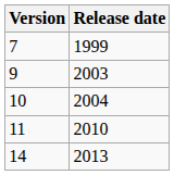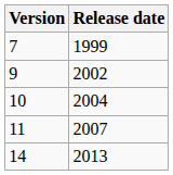 <table class="wikitable sortable">
 <tr>
 <th>Version</th>
 <th>Release date</th>
 </tr>
 <tr>
 <td>7</td>
 <td>1999</td>
 </tr>
 <tr>
 <td>9</td>
-<td>2003</td>
+<td>2002</td>
 </tr>
 <tr>
 <td>10</td>
 <td>2004</td>
 </tr>
 <tr>
 <td>11</td>
-<td>2010</td>
+<td>2007</td>
 </tr>
 <tr>
 <td>14</td>
 <td>2013</td>
 </tr>
 </table>
